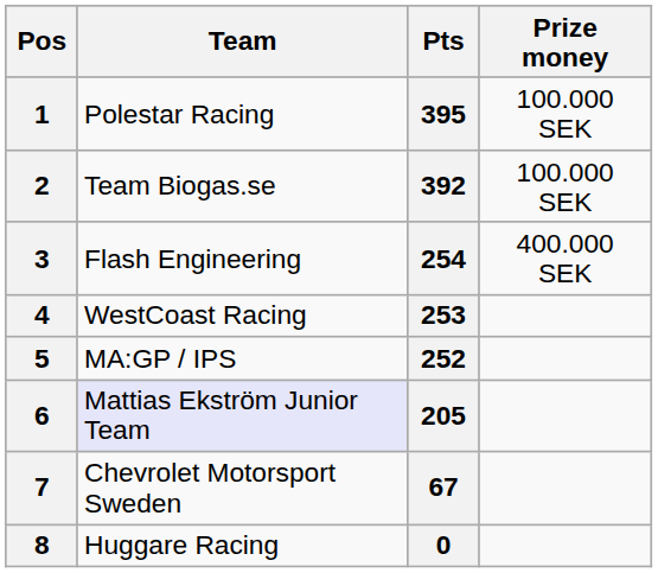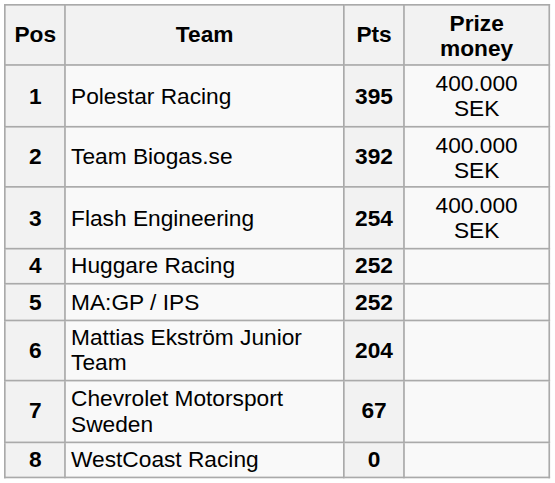 <table class="wikitable" style="font-size: 85%; text-align:center">
 <tr valign="top">
 <th width="30" valign="middle">Pos</th>
 <th width="160" valign="middle">Team</th>
 <th width="30" valign="middle">Pts</th>
 <th width="80" valign="middle">Prize money</th>
 </tr>
 <tr>
 <th>1</th>
 <td align="left">Polestar Racing</td>
 <th>395</th>
-<td>100.000 SEK</td>
+<td>400.000 SEK</td>
 </tr>
 <tr>
 <th>2</th>
 <td align="left">Team Biogas.se</td>
 <th>392</th>
-<td>100.000 SEK</td>
+<td>400.000 SEK</td>
 </tr>
 <tr>
 <th>3</th>
 <td align="left">Flash Engineering</td>
 <th>254</th>
 <td>400.000 SEK</td>
 </tr>
 <tr>
 <th>4</th>
-<td align="left">WestCoast Racing</td>
-<th>253</th>
+<td align="left">Huggare Racing</td>
+<th>252</th>
 <td></td>
 </tr>
 <tr>
 <th>5</th>
 <td align="left">MA:GP / IPS</td>
 <th>252</th>
 <td></td>
 </tr>
 <tr>
 <th>6</th>
-<td align="left" style="background: lavender;">Mattias Ekström Junior Team</td>
-<th>205</th>
+<td align="left">Mattias Ekström Junior Team</td>
+<th>204</th>
 <td></td>
 </tr>
 <tr>
 <th>7</th>
 <td align="left">Chevrolet Motorsport Sweden</td>
 <th>67</th>
 <td></td>
 </tr>
 <tr>
 <th>8</th>
-<td align="left">Huggare Racing</td>
+<td align="left">WestCoast Racing</td>
 <th>0</th>
 <td></td>
 </tr>
 </table>
